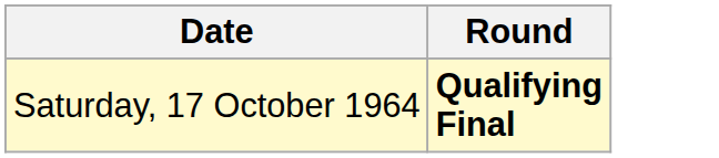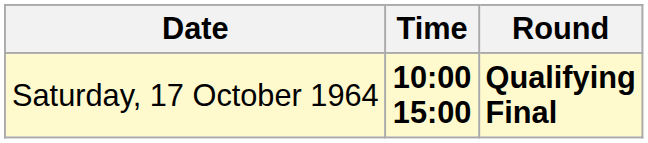 <table class="wikitable">
 <tr>
 <th>Date</th>
+<th>Time</th>
 <th>Round</th>
 </tr>
 <tr style=background:lemonchiffon>
 <td>Saturday, 17 October 1964</td>
+<td><strong>10:00</strong><br><strong>15:00</strong></td>
 <td><strong>Qualifying</strong><br><strong>Final</strong></td>
 </tr>
 </table>
